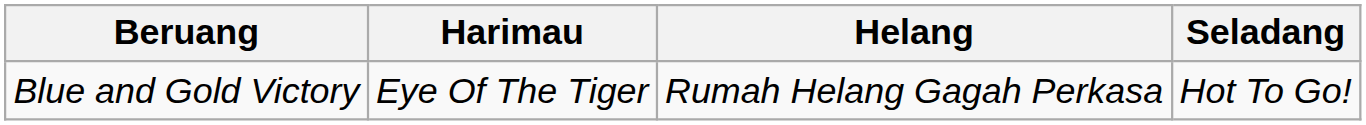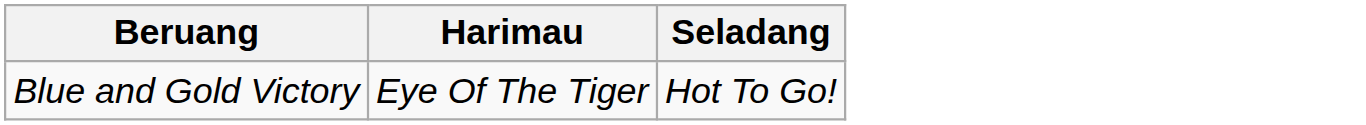 <table class="wikitable">
 <tr>
 <th>Beruang</th>
 <th>Harimau</th>
-<th>Helang</th>
 <th>Seladang</th>
 </tr>
 <tr>
 <td><em>Blue and Gold Victory</em></td>
 <td><em>Eye Of The Tiger</em></td>
-<td><em>Rumah Helang Gagah Perkasa</em></td>
 <td><em>Hot To Go!</em></td>
 </tr>
 </table>
